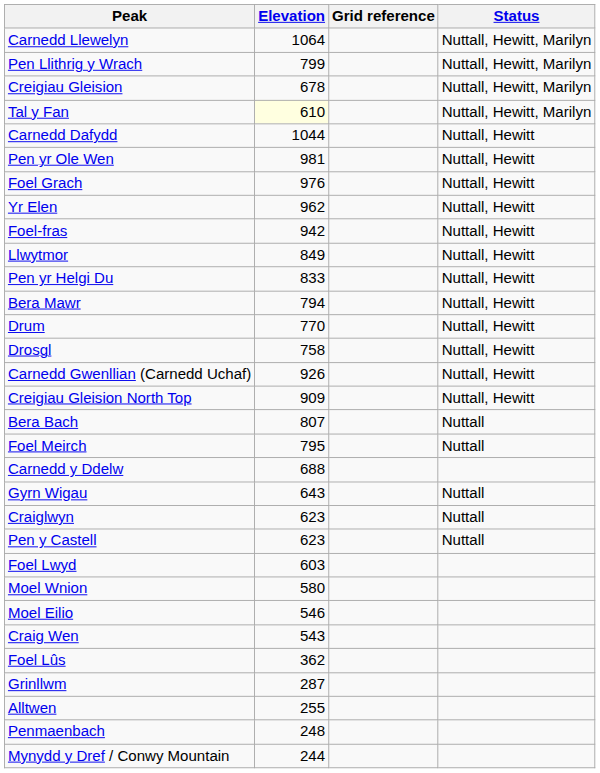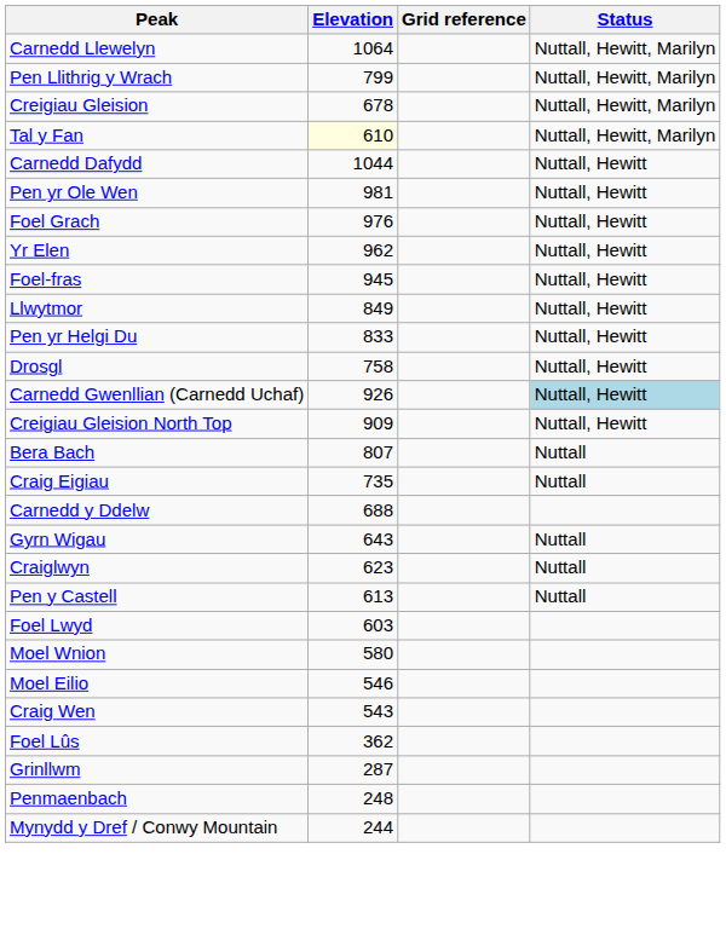 <table class="wikitable sortable">
 <tr>
 <th>Peak</th>
 <th><a href='#'>Elevation</a></th>
 <th>Grid reference</th>
 <th><a href='#'>Status</a></th>
 </tr>
 <tr>
 <td><a href='#'>Carnedd Llewelyn</a></td>
 <td align=right>1064</td>
 <td></td>
 <td>Nuttall, Hewitt, Marilyn</td>
 </tr>
 <tr>
 <td><a href='#'>Pen Llithrig y Wrach</a></td>
 <td align=right>799</td>
 <td></td>
 <td>Nuttall, Hewitt, Marilyn</td>
 </tr>
 <tr>
 <td><a href='#'>Creigiau Gleision</a></td>
 <td align=right>678</td>
 <td></td>
 <td>Nuttall, Hewitt, Marilyn</td>
 </tr>
 <tr>
 <td><a href='#'>Tal y Fan</a></td>
 <td align=right style="background: lightyellow;">610</td>
 <td></td>
 <td>Nuttall, Hewitt, Marilyn</td>
 </tr>
 <tr>
 <td><a href='#'>Carnedd Dafydd</a></td>
 <td align=right>1044</td>
 <td></td>
 <td>Nuttall, Hewitt</td>
 </tr>
 <tr>
 <td><a href='#'>Pen yr Ole Wen</a></td>
 <td align=right>981</td>
 <td></td>
 <td>Nuttall, Hewitt</td>
 </tr>
 <tr>
 <td><a href='#'>Foel Grach</a></td>
 <td align=right>976</td>
 <td></td>
 <td>Nuttall, Hewitt</td>
 </tr>
 <tr>
 <td><a href='#'>Yr Elen</a></td>
 <td align=right>962</td>
 <td></td>
 <td>Nuttall, Hewitt</td>
 </tr>
 <tr>
 <td><a href='#'>Foel-fras</a></td>
-<td align=right>942</td>
+<td align=right>945</td>
 <td></td>
 <td>Nuttall, Hewitt</td>
 </tr>
 <tr>
 <td><a href='#'>Llwytmor</a></td>
 <td align=right>849</td>
 <td></td>
 <td>Nuttall, Hewitt</td>
 </tr>
 <tr>
 <td><a href='#'>Pen yr Helgi Du</a></td>
 <td align=right>833</td>
 <td></td>
 <td>Nuttall, Hewitt</td>
 </tr>
 <tr>
-<td><a href='#'>Bera Mawr</a></td>
-<td align=right>794</td>
-<td></td>
-<td>Nuttall, Hewitt</td>
-</tr>
-<tr>
-<td><a href='#'>Drum</a></td>
-<td align=right>770</td>
-<td></td>
-<td>Nuttall, Hewitt</td>
-</tr>
-<tr>
 <td><a href='#'>Drosgl</a></td>
 <td align=right>758</td>
 <td></td>
 <td>Nuttall, Hewitt</td>
 </tr>
 <tr>
 <td><a href='#'>Carnedd Gwenllian</a> (Carnedd Uchaf)</td>
 <td align=right>926</td>
 <td></td>
-<td>Nuttall, Hewitt</td>
+<td style="background: lightblue;">Nuttall, Hewitt</td>
 </tr>
 <tr>
 <td><a href='#'>Creigiau Gleision North Top</a></td>
 <td align=right>909</td>
 <td></td>
 <td>Nuttall, Hewitt</td>
 </tr>
 <tr>
 <td><a href='#'>Bera Bach</a></td>
 <td align=right>807</td>
 <td></td>
 <td>Nuttall</td>
 </tr>
 <tr>
-<td><a href='#'>Foel Meirch</a></td>
-<td align=right>795</td>
+<td><a href='#'>Craig Eigiau</a></td>
+<td align=right>735</td>
 <td></td>
 <td>Nuttall</td>
 </tr>
 <tr>
 <td><a href='#'>Carnedd y Ddelw</a></td>
 <td align=right>688</td>
 <td></td>
 <td></td>
 </tr>
 <tr>
 <td><a href='#'>Gyrn Wigau</a></td>
 <td align=right>643</td>
 <td></td>
 <td>Nuttall</td>
 </tr>
 <tr>
 <td><a href='#'>Craiglwyn</a></td>
 <td align=right>623</td>
 <td></td>
 <td>Nuttall</td>
 </tr>
 <tr>
 <td><a href='#'>Pen y Castell</a></td>
-<td align=right>623</td>
+<td align=right>613</td>
 <td></td>
 <td>Nuttall</td>
 </tr>
 <tr>
 <td><a href='#'>Foel Lwyd</a></td>
 <td align=right>603</td>
 <td></td>
 <td></td>
 </tr>
 <tr>
 <td><a href='#'>Moel Wnion</a></td>
 <td align=right>580</td>
 <td></td>
 <td></td>
 </tr>
 <tr>
 <td><a href='#'>Moel Eilio</a></td>
 <td align=right>546</td>
 <td></td>
 <td></td>
 </tr>
 <tr>
 <td><a href='#'>Craig Wen</a></td>
 <td align=right>543</td>
 <td></td>
 <td></td>
 </tr>
 <tr>
 <td><a href='#'>Foel Lûs</a></td>
 <td align=right>362</td>
 <td></td>
 <td></td>
 </tr>
 <tr>
 <td><a href='#'>Grinllwm</a></td>
 <td align=right>287</td>
 <td></td>
 <td></td>
 </tr>
 <tr>
-<td><a href='#'>Alltwen</a></td>
-<td align=right>255</td>
-<td></td>
-<td></td>
-</tr>
-<tr>
 <td><a href='#'>Penmaenbach</a></td>
 <td align=right>248</td>
 <td></td>
 <td></td>
 </tr>
 <tr>
 <td><a href='#'>Mynydd y Dref</a> / Conwy Mountain</td>
 <td align=right>244</td>
 <td></td>
 <td></td>
 </tr>
 </table>
